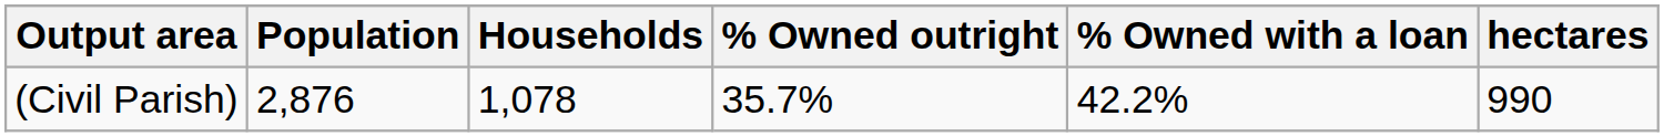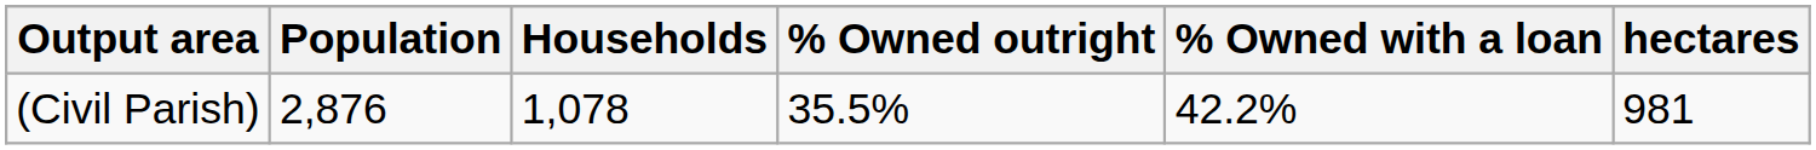 <table class="wikitable">
 <tr>
 </tr>
 <tr>
 <th>Output area</th>
 <th>Population</th>
 <th>Households</th>
 <th>% Owned outright</th>
 <th>% Owned with a loan</th>
 <th>hectares</th>
 </tr>
 <tr>
 <td>(Civil Parish)</td>
 <td>2,876</td>
 <td>1,078</td>
-<td>35.7%</td>
+<td>35.5%</td>
 <td>42.2%</td>
-<td>990</td>
+<td>981</td>
 </tr>
 </table>
